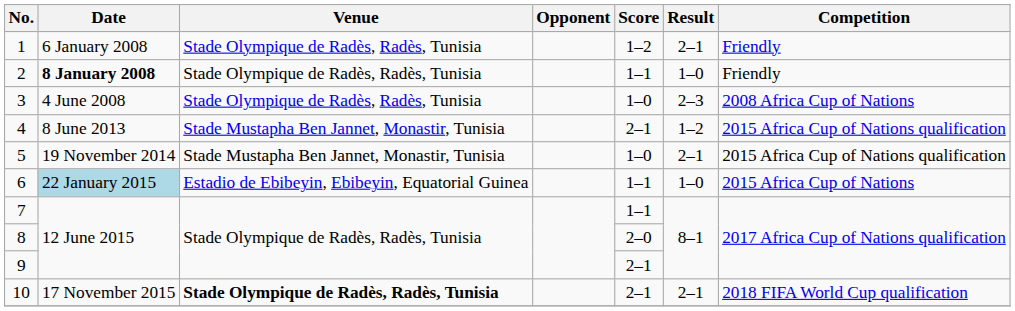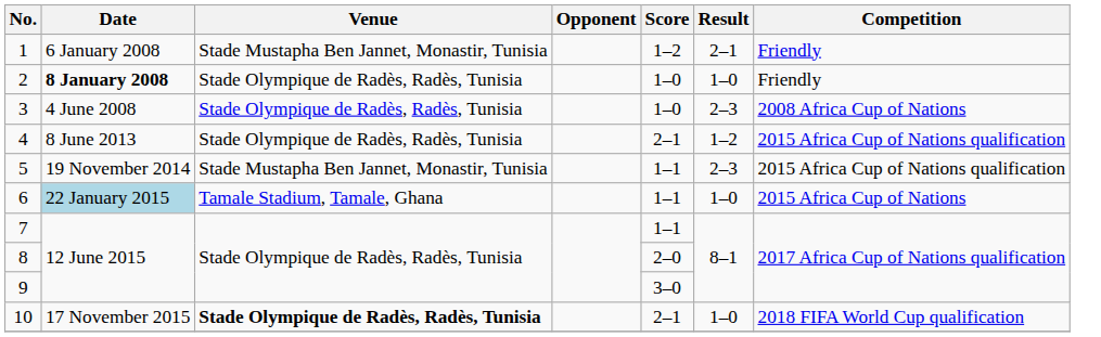 <table class="wikitable sortable">
 <tr>
 <th scope="col">No.</th>
 <th scope="col">Date</th>
 <th scope="col">Venue</th>
 <th scope="col">Opponent</th>
 <th scope="col">Score</th>
 <th scope="col">Result</th>
 <th scope="col">Competition</th>
 </tr>
 <tr>
 <td style="text-align:center">1</td>
 <td>6 January 2008</td>
-<td><a href='#'>Stade Olympique de Radès</a>, <a href='#'>Radès</a>, Tunisia</td>
+<td>Stade Mustapha Ben Jannet, Monastir, Tunisia</td>
 <td></td>
 <td style="text-align:center">1–2</td>
 <td style="text-align:center">2–1</td>
 <td><a href='#'>Friendly</a></td>
 </tr>
 <tr>
 <td style="text-align:center">2</td>
 <td><strong>8 January 2008</strong></td>
 <td>Stade Olympique de Radès, Radès, Tunisia</td>
 <td></td>
-<td style="text-align:center">1–1</td>
+<td style="text-align:center">1–0</td>
 <td style="text-align:center">1–0</td>
 <td>Friendly</td>
 </tr>
 <tr>
 <td style="text-align:center">3</td>
 <td>4 June 2008</td>
 <td><a href='#'>Stade Olympique de Radès</a>, <a href='#'>Radès</a>, Tunisia</td>
 <td></td>
 <td style="text-align:center">1–0</td>
 <td style="text-align:center">2–3</td>
 <td><a href='#'>2008 Africa Cup of Nations</a></td>
 </tr>
 <tr>
 <td style="text-align:center">4</td>
 <td>8 June 2013</td>
-<td><a href='#'>Stade Mustapha Ben Jannet</a>, <a href='#'>Monastir</a>, Tunisia</td>
+<td>Stade Olympique de Radès, Radès, Tunisia</td>
 <td></td>
 <td style="text-align:center">2–1</td>
 <td style="text-align:center">1–2</td>
 <td><a href='#'>2015 Africa Cup of Nations qualification</a></td>
 </tr>
 <tr>
 <td style="text-align:center">5</td>
 <td>19 November 2014</td>
 <td>Stade Mustapha Ben Jannet, Monastir, Tunisia</td>
 <td></td>
-<td style="text-align:center">1–0</td>
-<td style="text-align:center">2–1</td>
+<td style="text-align:center">1–1</td>
+<td style="text-align:center">2–3</td>
 <td>2015 Africa Cup of Nations qualification</td>
 </tr>
 <tr>
 <td style="text-align:center">6</td>
 <td style="background: lightblue;">22 January 2015</td>
-<td><a href='#'>Estadio de Ebibeyin</a>, <a href='#'>Ebibeyin</a>, Equatorial Guinea</td>
+<td><a href='#'>Tamale Stadium</a>, <a href='#'>Tamale</a>, Ghana</td>
 <td></td>
 <td style="text-align:center">1–1</td>
 <td style="text-align:center">1–0</td>
 <td><a href='#'>2015 Africa Cup of Nations</a></td>
 </tr>
 <tr>
 <td style="text-align:center">7</td>
 <td rowspan="3">12 June 2015</td>
 <td rowspan="3">Stade Olympique de Radès, Radès, Tunisia</td>
 <td rowspan="3"></td>
 <td style="text-align:center">1–1</td>
 <td rowspan="3" style="text-align:center">8–1</td>
 <td rowspan="3"><a href='#'>2017 Africa Cup of Nations qualification</a></td>
 </tr>
 <tr>
 <td style="text-align:center">8</td>
 <td style="text-align:center">2–0</td>
 </tr>
 <tr>
 <td style="text-align:center">9</td>
-<td style="text-align:center">2–1</td>
+<td style="text-align:center">3–0</td>
 </tr>
 <tr>
 <td style="text-align:center">10</td>
 <td>17 November 2015</td>
 <td><strong>Stade Olympique de Radès, Radès, Tunisia</strong></td>
 <td></td>
 <td style="text-align:center">2–1</td>
-<td style="text-align:center">2–1</td>
+<td style="text-align:center">1–0</td>
 <td><a href='#'>2018 FIFA World Cup qualification</a></td>
 </tr>
 <tr>
 </tr>
 </table>
